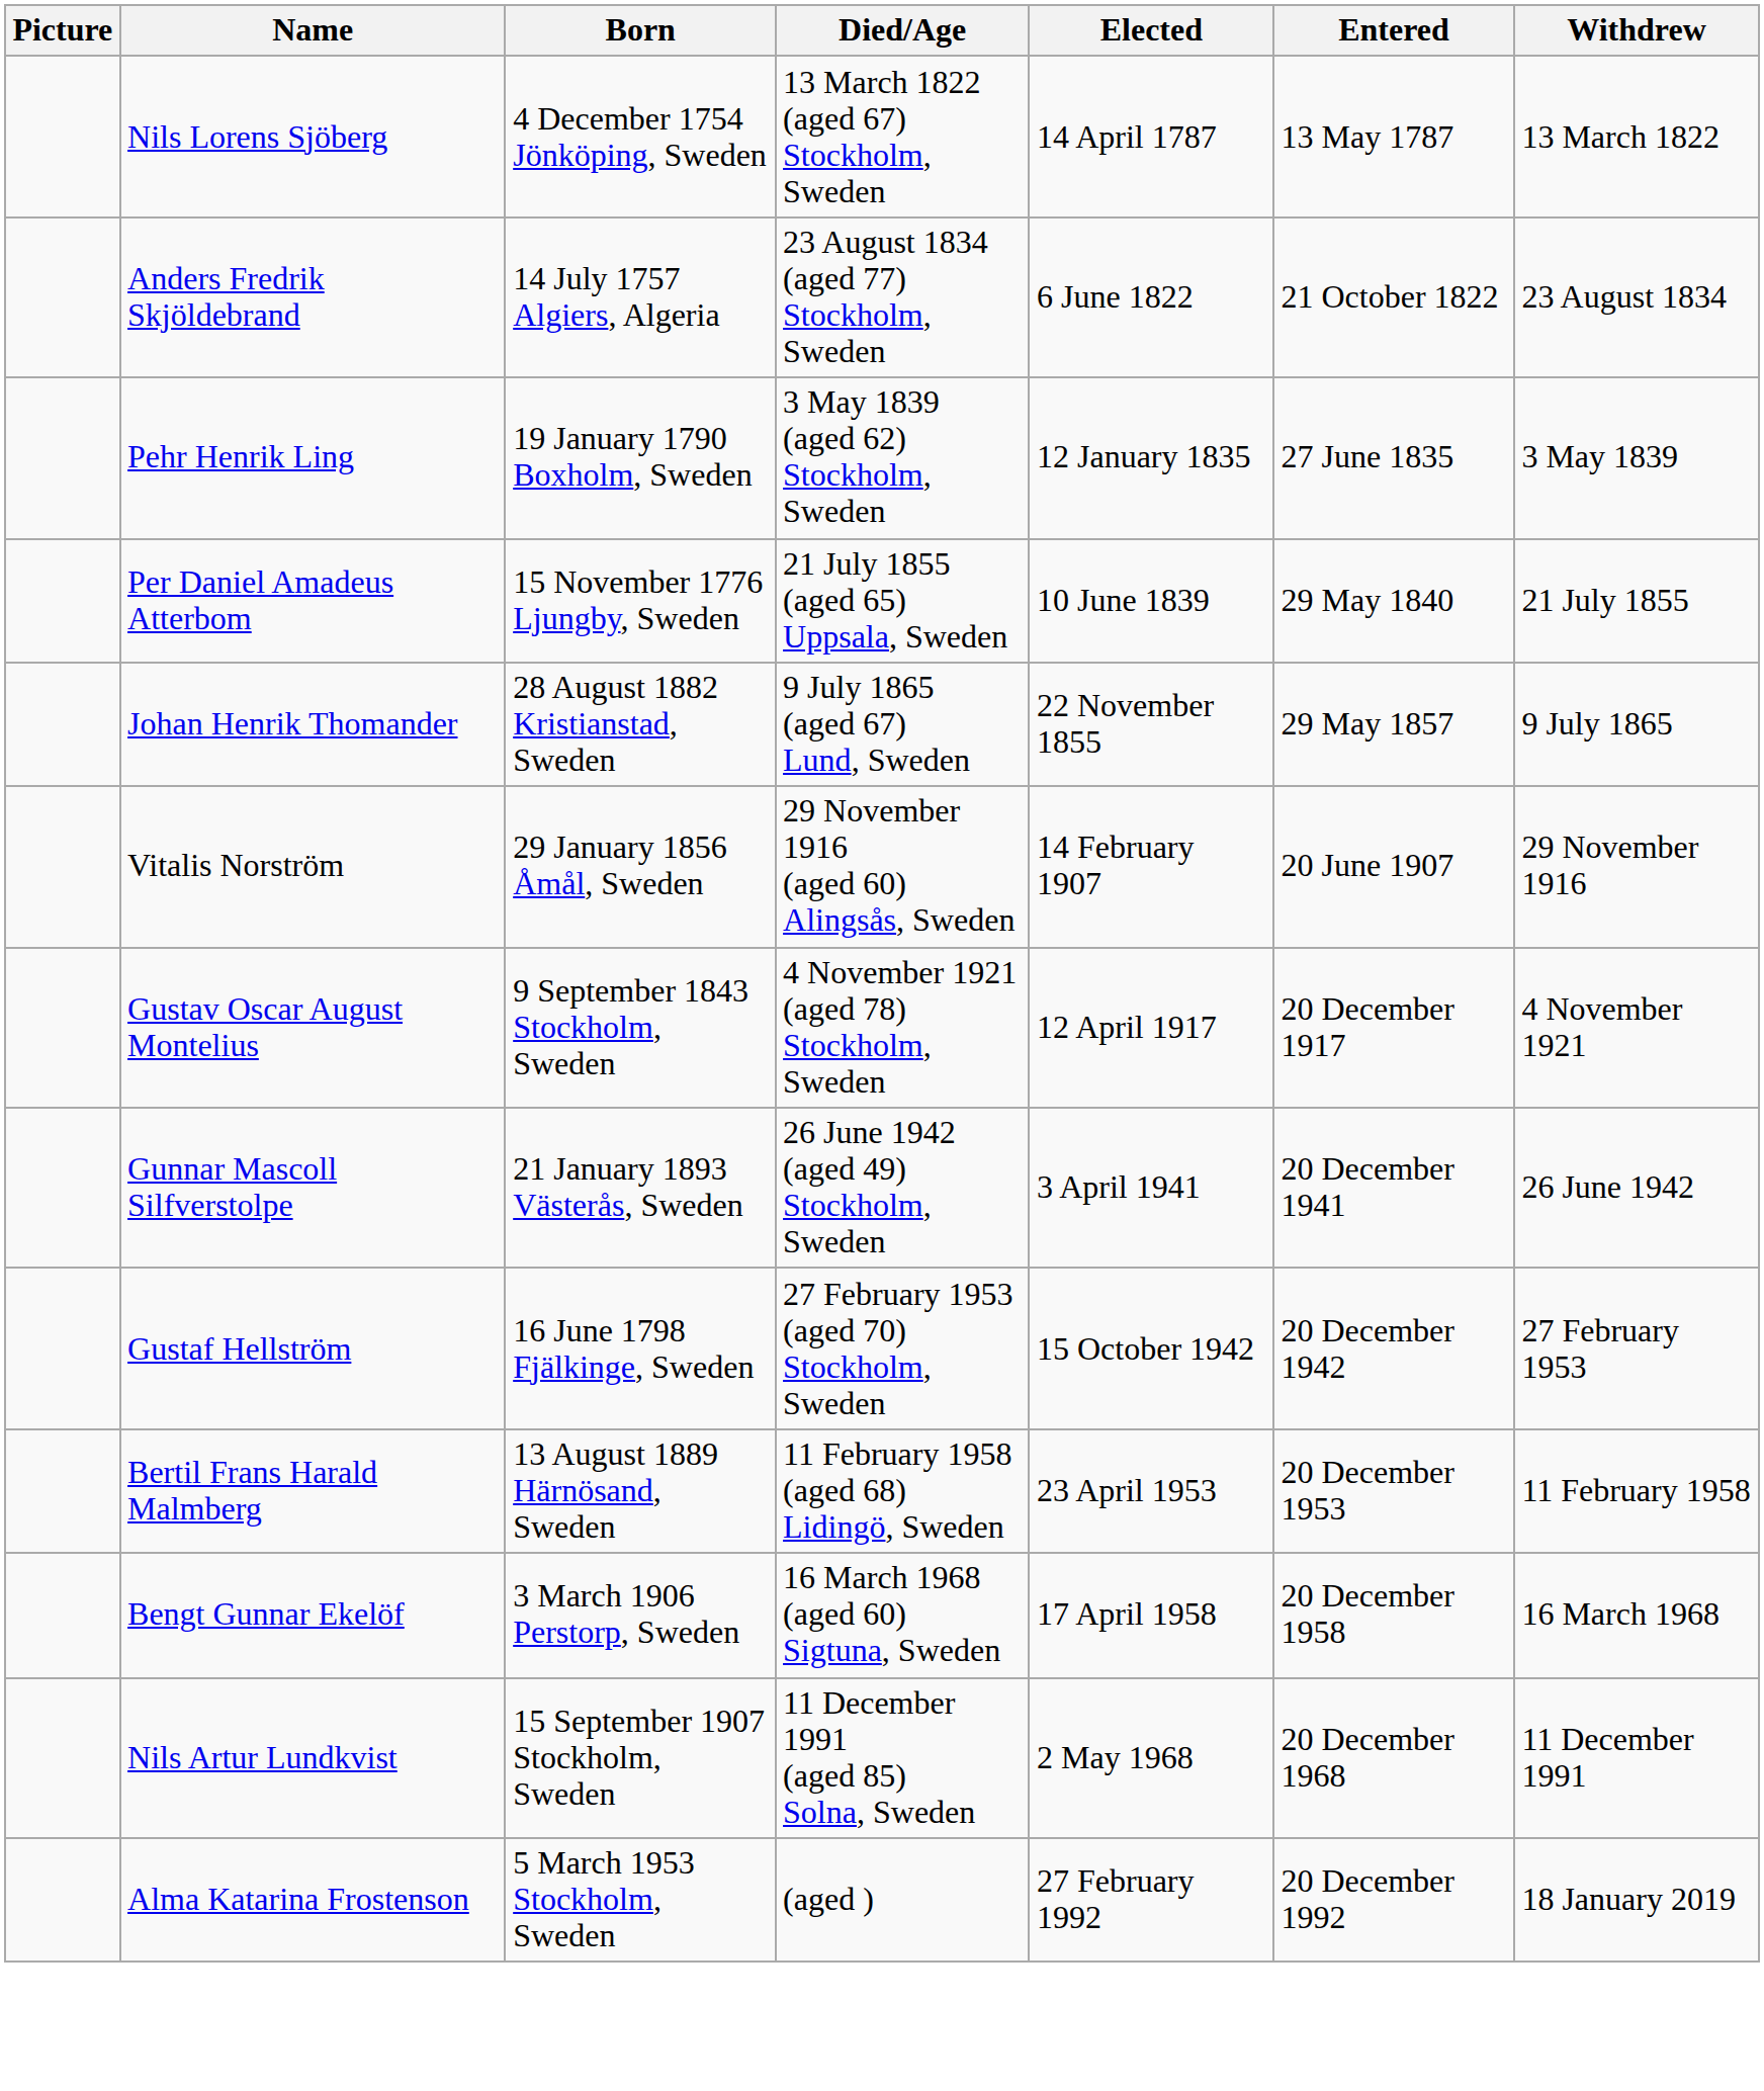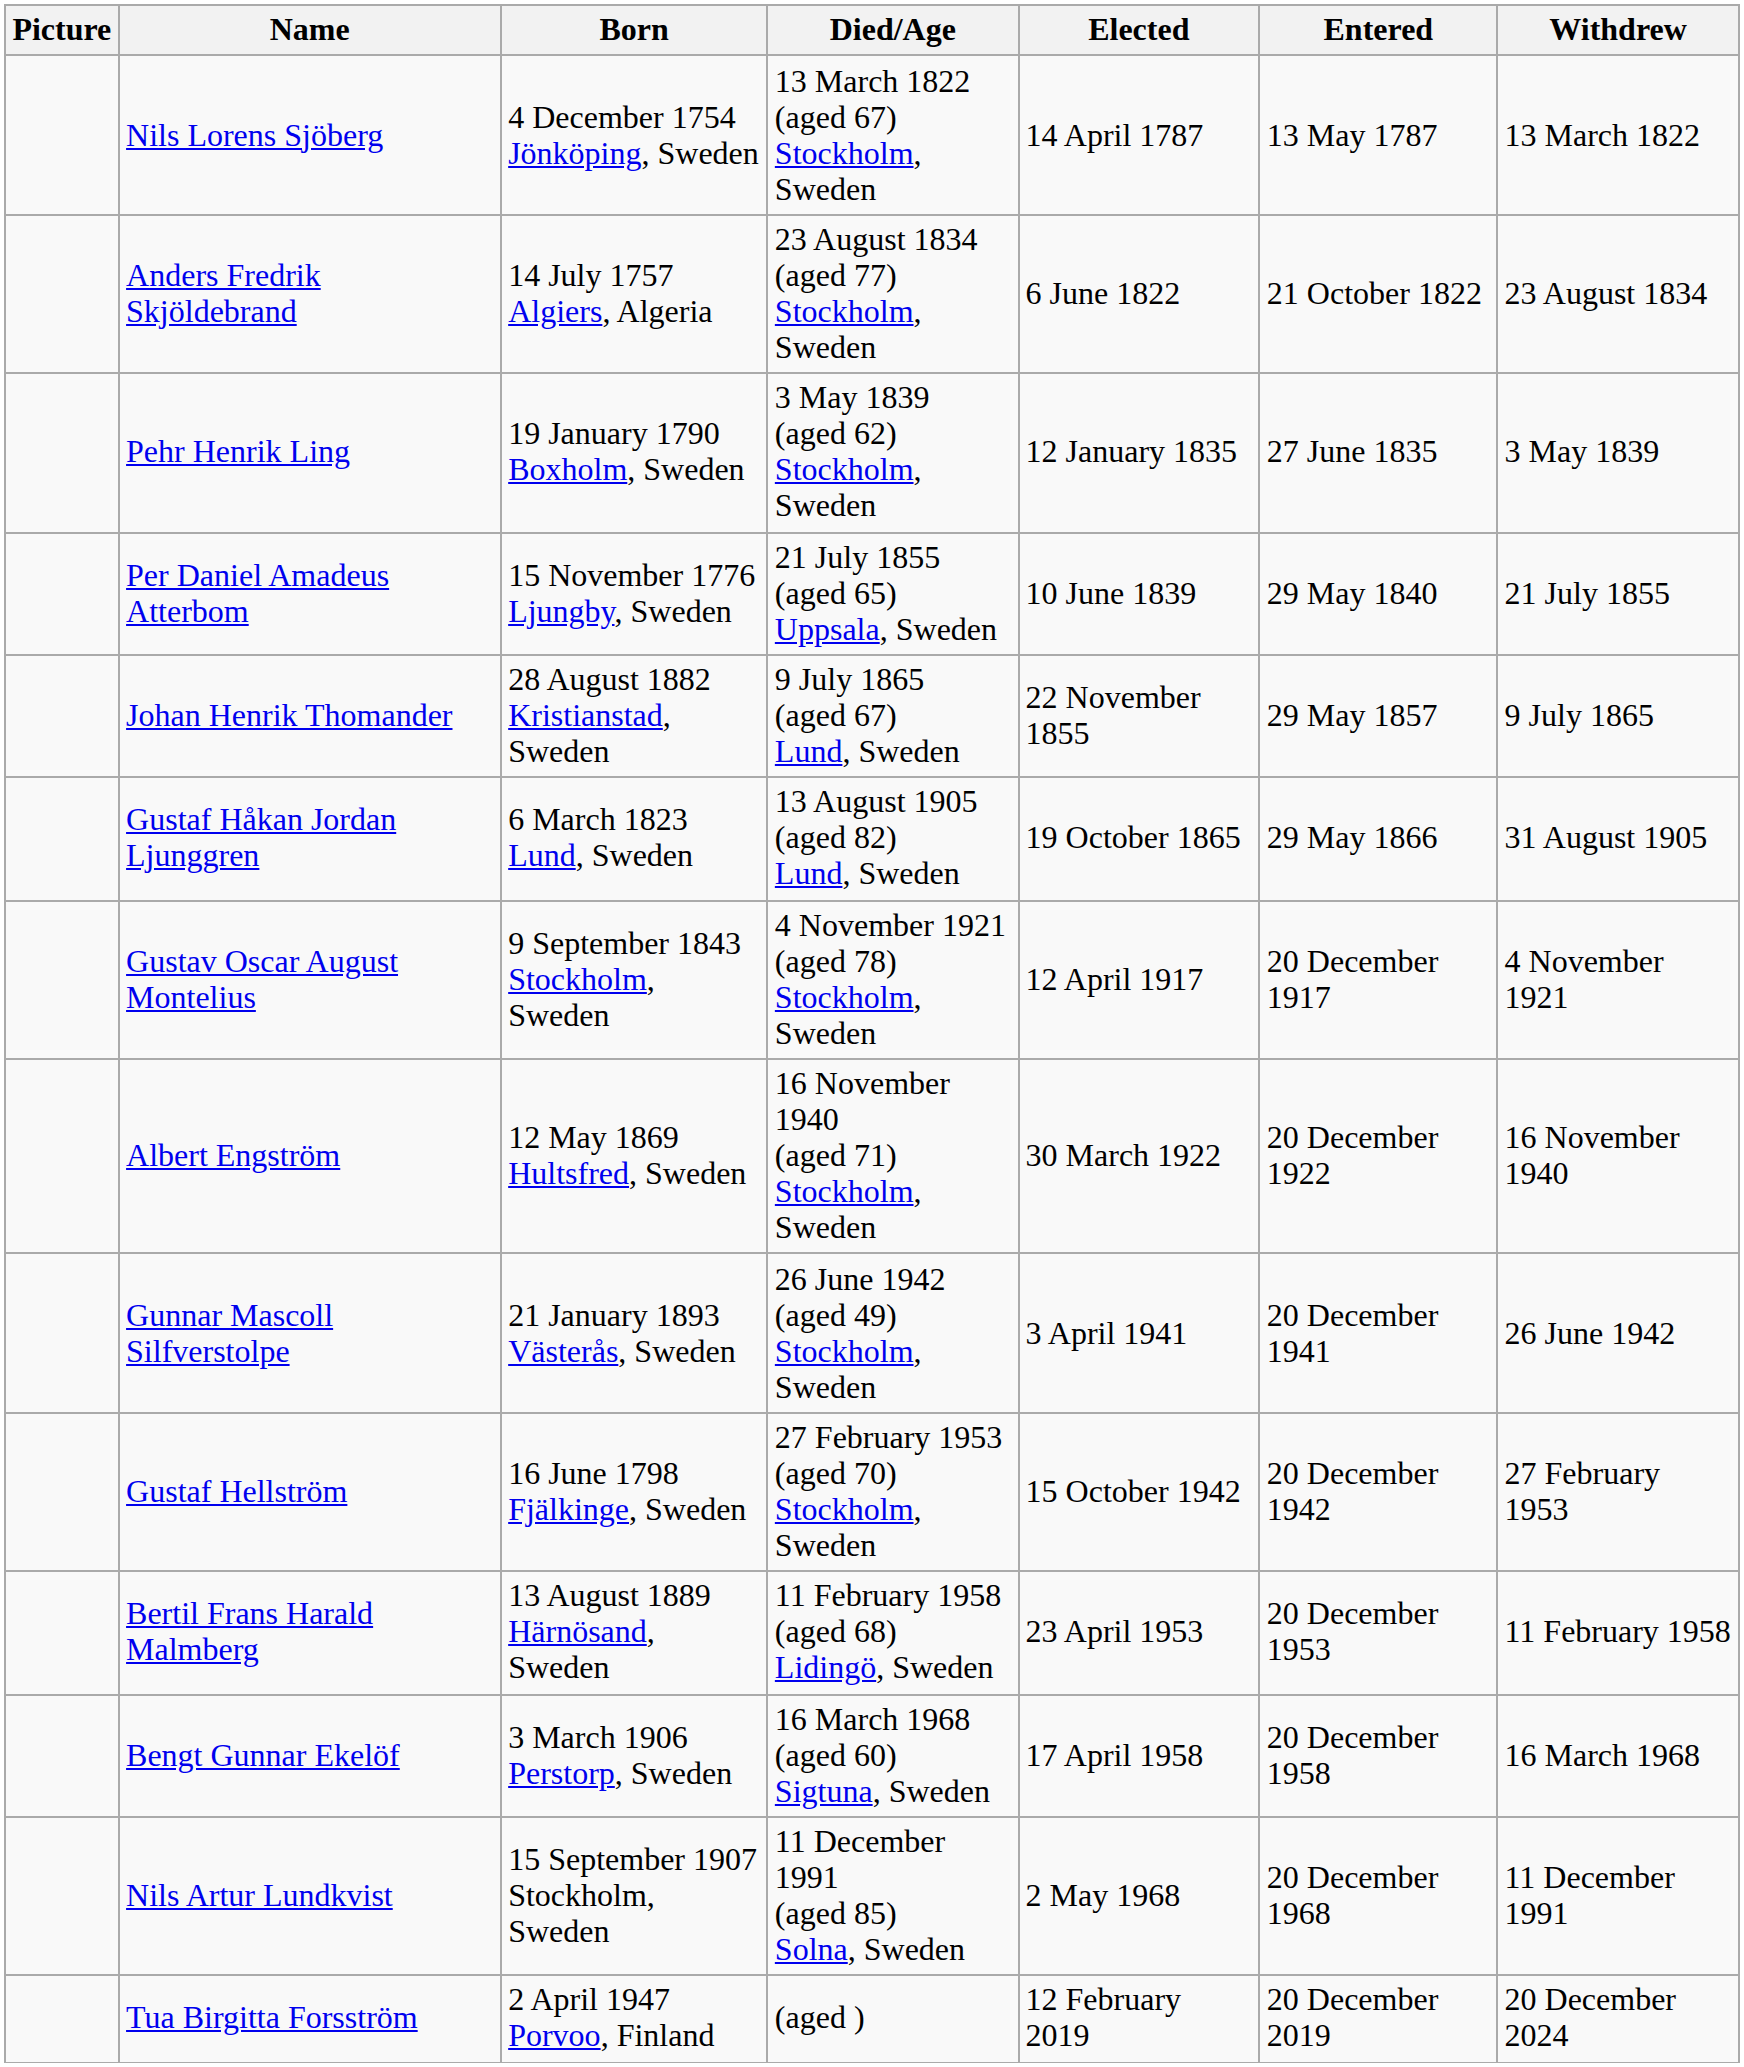 <table class="wikitable sortable">
 <tr>
 <th>Picture</th>
 <th>Name</th>
 <th>Born</th>
 <th>Died/Age</th>
 <th>Elected</th>
 <th>Entered</th>
 <th>Withdrew</th>
 </tr>
 <tr>
 <td></td>
 <td><a href='#'>Nils Lorens Sjöberg</a></td>
 <td>4 December 1754 <br> <a href='#'>Jönköping</a>, Sweden</td>
 <td>13 March 1822 <br> (aged 67) <br> <a href='#'>Stockholm</a>, Sweden</td>
 <td>14 April 1787</td>
 <td>13 May 1787</td>
 <td>13 March 1822</td>
 </tr>
 <tr>
 <td></td>
 <td><a href='#'>Anders Fredrik Skjöldebrand</a></td>
 <td>14 July 1757 <br> <a href='#'>Algiers</a>, Algeria</td>
 <td>23 August 1834 <br> (aged 77) <br> <a href='#'>Stockholm</a>, Sweden</td>
 <td>6 June 1822</td>
 <td>21 October 1822</td>
 <td>23 August 1834</td>
 </tr>
 <tr>
 <td></td>
 <td><a href='#'>Pehr Henrik Ling</a></td>
 <td>19 January 1790 <br> <a href='#'>Boxholm</a>, Sweden</td>
 <td>3 May 1839 <br> (aged 62) <br> <a href='#'>Stockholm</a>, Sweden</td>
 <td>12 January 1835</td>
 <td>27 June 1835</td>
 <td>3 May 1839</td>
 </tr>
 <tr>
 <td></td>
 <td><a href='#'>Per Daniel Amadeus Atterbom</a></td>
 <td>15 November 1776 <br> <a href='#'>Ljungby</a>, Sweden</td>
 <td>21 July 1855 <br> (aged 65) <br> <a href='#'>Uppsala</a>, Sweden</td>
 <td>10 June 1839</td>
 <td>29 May 1840</td>
 <td>21 July 1855</td>
 </tr>
 <tr>
 <td></td>
 <td><a href='#'>Johan Henrik Thomander</a></td>
 <td>28 August 1882 <br> <a href='#'>Kristianstad</a>, Sweden</td>
 <td>9 July 1865 <br> (aged 67) <br> <a href='#'>Lund</a>, Sweden</td>
 <td>22 November 1855</td>
 <td>29 May 1857</td>
 <td>9 July 1865</td>
 </tr>
 <tr>
 <td></td>
-<td>Vitalis Norström</td>
-<td>29 January 1856 <br> <a href='#'>Åmål</a>, Sweden</td>
-<td>29 November 1916 <br> (aged 60) <br> <a href='#'>Alingsås</a>, Sweden</td>
-<td>14 February 1907</td>
-<td>20 June 1907</td>
-<td>29 November 1916</td>
+<td><a href='#'>Gustaf Håkan Jordan Ljunggren</a></td>
+<td>6 March 1823 <br> <a href='#'>Lund</a>, Sweden</td>
+<td>13 August 1905 <br> (aged 82) <br> <a href='#'>Lund</a>, Sweden</td>
+<td>19 October 1865</td>
+<td>29 May 1866</td>
+<td>31 August 1905</td>
 </tr>
 <tr>
 <td></td>
 <td><a href='#'>Gustav Oscar August Montelius</a></td>
 <td>9 September 1843 <br> <a href='#'>Stockholm</a>, Sweden</td>
 <td>4 November 1921 <br> (aged 78) <br> <a href='#'>Stockholm</a>, Sweden</td>
 <td>12 April 1917</td>
 <td>20 December 1917</td>
 <td>4 November 1921</td>
+</tr>
+<tr>
+<td></td>
+<td><a href='#'>Albert Engström</a></td>
+<td>12 May 1869 <br> <a href='#'>Hultsfred</a>, Sweden</td>
+<td>16 November 1940 <br> (aged 71) <br> <a href='#'>Stockholm</a>, Sweden</td>
+<td>30 March 1922</td>
+<td>20 December 1922</td>
+<td>16 November 1940</td>
 </tr>
 <tr>
 <td></td>
 <td><a href='#'>Gunnar Mascoll Silfverstolpe</a></td>
 <td>21 January 1893 <br> <a href='#'>Västerås</a>, Sweden</td>
 <td>26 June 1942 <br> (aged 49) <br> <a href='#'>Stockholm</a>, Sweden</td>
 <td>3 April 1941</td>
 <td>20 December 1941</td>
 <td>26 June 1942</td>
 </tr>
 <tr>
 <td></td>
 <td><a href='#'>Gustaf Hellström</a></td>
 <td>16 June 1798 <br> <a href='#'>Fjälkinge</a>, Sweden</td>
 <td>27 February 1953 <br> (aged 70) <br> <a href='#'>Stockholm</a>, Sweden</td>
 <td>15 October 1942</td>
 <td>20 December 1942</td>
 <td>27 February 1953</td>
 </tr>
 <tr>
 <td></td>
 <td><a href='#'>Bertil Frans Harald Malmberg</a></td>
 <td>13 August 1889 <br> <a href='#'>Härnösand</a>, Sweden</td>
 <td>11 February 1958 <br> (aged 68) <br> <a href='#'>Lidingö</a>, Sweden</td>
 <td>23 April 1953</td>
 <td>20 December 1953</td>
 <td>11 February 1958</td>
 </tr>
 <tr>
 <td></td>
 <td><a href='#'>Bengt Gunnar Ekelöf</a></td>
 <td>3 March 1906 <br> <a href='#'>Perstorp</a>, Sweden</td>
 <td>16 March 1968 <br> (aged 60) <br> <a href='#'>Sigtuna</a>, Sweden</td>
 <td>17 April 1958</td>
 <td>20 December 1958</td>
 <td>16 March 1968</td>
 </tr>
 <tr>
 <td></td>
 <td><a href='#'>Nils Artur Lundkvist</a></td>
 <td>15 September 1907 <br> Stockholm, Sweden</td>
 <td>11 December 1991 <br> (aged 85) <br> <a href='#'>Solna</a>, Sweden</td>
 <td>2 May 1968</td>
 <td>20 December 1968</td>
 <td>11 December 1991</td>
 </tr>
 <tr>
 <td></td>
-<td><a href='#'>Alma Katarina Frostenson</a></td>
-<td>5 March 1953 <br> <a href='#'>Stockholm</a>, Sweden</td>
+<td><a href='#'>Tua Birgitta Forsström</a></td>
+<td>2 April 1947 <br> <a href='#'>Porvoo</a>, Finland</td>
 <td>(aged )</td>
-<td>27 February 1992</td>
-<td>20 December 1992</td>
-<td>18 January 2019</td>
+<td>12 February 2019</td>
+<td>20 December 2019</td>
+<td>20 December 2024</td>
 </tr>
 </table>
